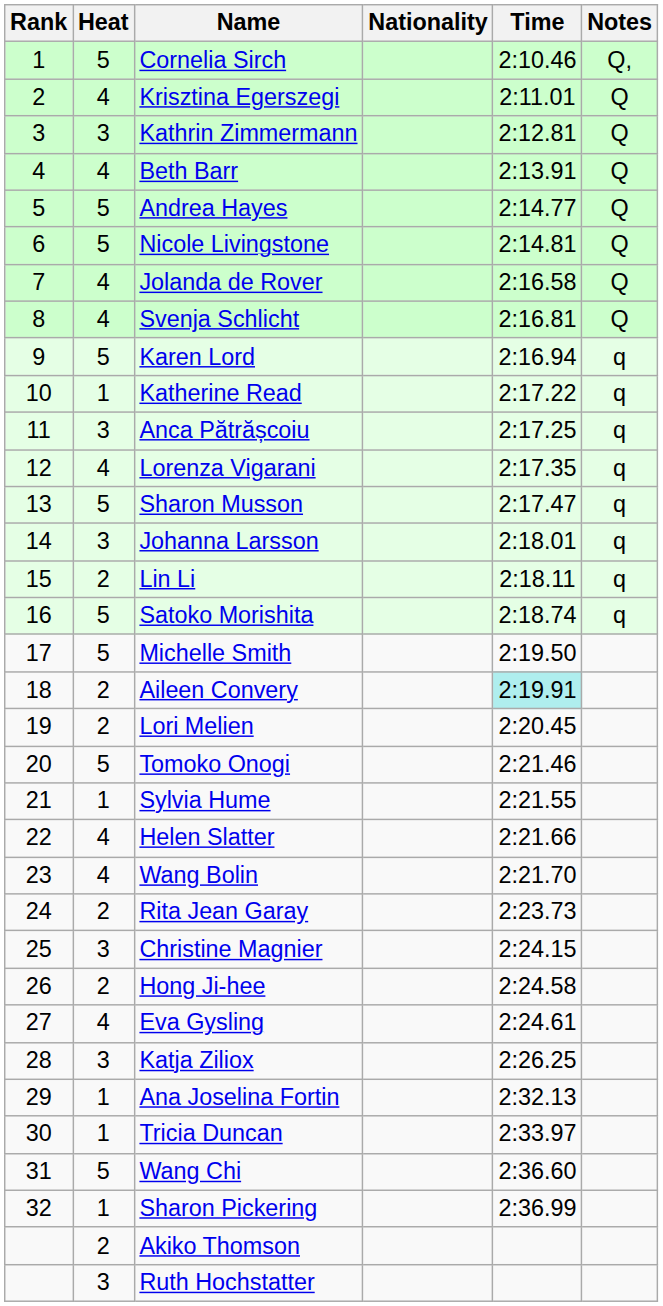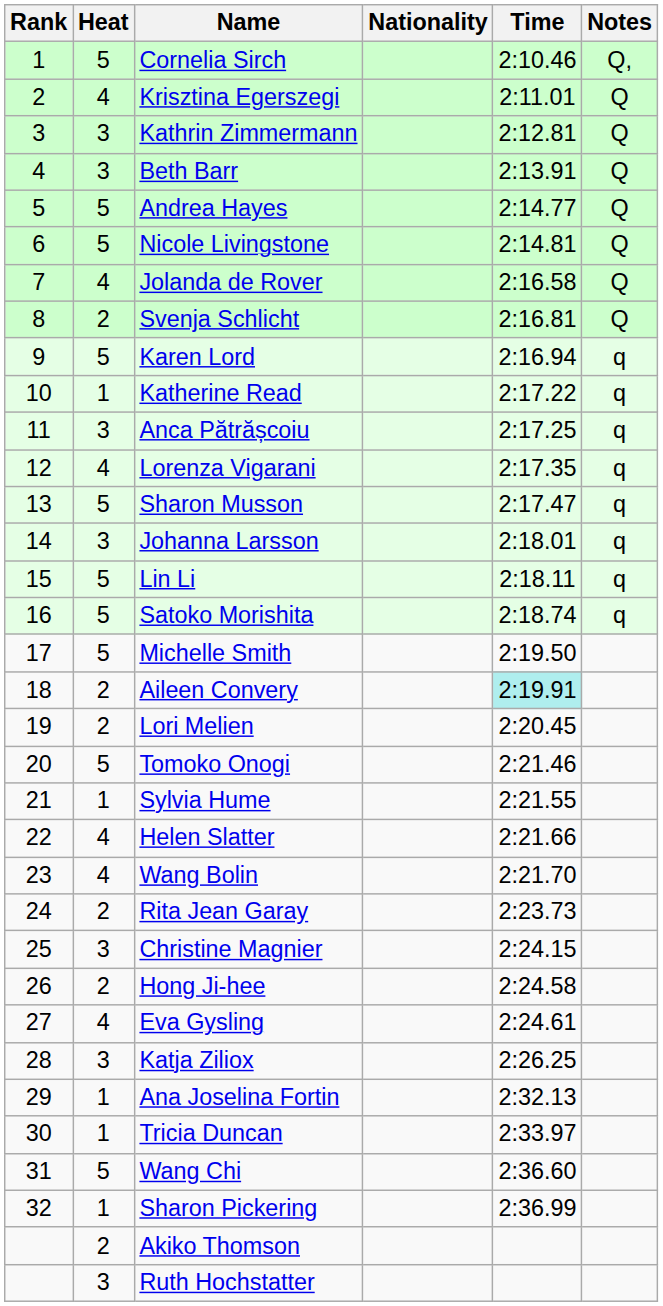 <table class="wikitable sortable" style="text-align:center">
 <tr>
 <th>Rank</th>
 <th>Heat</th>
 <th>Name</th>
 <th>Nationality</th>
 <th>Time</th>
 <th>Notes</th>
 </tr>
 <tr bgcolor=#cfc>
 <td>1</td>
 <td>5</td>
 <td align=left><a href='#'>Cornelia Sirch</a></td>
 <td align=left></td>
 <td>2:10.46</td>
 <td>Q, </td>
 </tr>
 <tr bgcolor=#cfc>
 <td>2</td>
 <td>4</td>
 <td align=left><a href='#'>Krisztina Egerszegi</a></td>
 <td align=left></td>
 <td>2:11.01</td>
 <td>Q</td>
 </tr>
 <tr bgcolor=#cfc>
 <td>3</td>
 <td>3</td>
 <td align=left><a href='#'>Kathrin Zimmermann</a></td>
 <td align=left></td>
 <td>2:12.81</td>
 <td>Q</td>
 </tr>
 <tr bgcolor=#cfc>
 <td>4</td>
-<td>4</td>
+<td>3</td>
 <td align=left><a href='#'>Beth Barr</a></td>
 <td align=left></td>
 <td>2:13.91</td>
 <td>Q</td>
 </tr>
 <tr bgcolor=#cfc>
 <td>5</td>
 <td>5</td>
 <td align=left><a href='#'>Andrea Hayes</a></td>
 <td align=left></td>
 <td>2:14.77</td>
 <td>Q</td>
 </tr>
 <tr bgcolor=#cfc>
 <td>6</td>
 <td>5</td>
 <td align=left><a href='#'>Nicole Livingstone</a></td>
 <td align=left></td>
 <td>2:14.81</td>
 <td>Q</td>
 </tr>
 <tr bgcolor=#cfc>
 <td>7</td>
 <td>4</td>
 <td align=left><a href='#'>Jolanda de Rover</a></td>
 <td align=left></td>
 <td>2:16.58</td>
 <td>Q</td>
 </tr>
 <tr bgcolor=#cfc>
 <td>8</td>
-<td>4</td>
+<td>2</td>
 <td align=left><a href='#'>Svenja Schlicht</a></td>
 <td align=left></td>
 <td>2:16.81</td>
 <td>Q</td>
 </tr>
 <tr bgcolor=e5ffe5>
 <td>9</td>
 <td>5</td>
 <td align=left><a href='#'>Karen Lord</a></td>
 <td align=left></td>
 <td>2:16.94</td>
 <td>q</td>
 </tr>
 <tr bgcolor=e5ffe5>
 <td>10</td>
 <td>1</td>
 <td align=left><a href='#'>Katherine Read</a></td>
 <td align=left></td>
 <td>2:17.22</td>
 <td>q</td>
 </tr>
 <tr bgcolor=e5ffe5>
 <td>11</td>
 <td>3</td>
 <td align=left><a href='#'>Anca Pătrășcoiu</a></td>
 <td align=left></td>
 <td>2:17.25</td>
 <td>q</td>
 </tr>
 <tr bgcolor=e5ffe5>
 <td>12</td>
 <td>4</td>
 <td align=left><a href='#'>Lorenza Vigarani</a></td>
 <td align=left></td>
 <td>2:17.35</td>
 <td>q</td>
 </tr>
 <tr bgcolor=e5ffe5>
 <td>13</td>
 <td>5</td>
 <td align=left><a href='#'>Sharon Musson</a></td>
 <td align=left></td>
 <td>2:17.47</td>
 <td>q</td>
 </tr>
 <tr bgcolor=e5ffe5>
 <td>14</td>
 <td>3</td>
 <td align=left><a href='#'>Johanna Larsson</a></td>
 <td align=left></td>
 <td>2:18.01</td>
 <td>q</td>
 </tr>
 <tr bgcolor=e5ffe5>
 <td>15</td>
-<td>2</td>
+<td>5</td>
 <td align=left><a href='#'>Lin Li</a></td>
 <td align=left></td>
 <td>2:18.11</td>
 <td>q</td>
 </tr>
 <tr bgcolor=e5ffe5>
 <td>16</td>
 <td>5</td>
 <td align=left><a href='#'>Satoko Morishita</a></td>
 <td align=left></td>
 <td>2:18.74</td>
 <td>q</td>
 </tr>
 <tr>
 <td>17</td>
 <td>5</td>
 <td align=left><a href='#'>Michelle Smith</a></td>
 <td align=left></td>
 <td>2:19.50</td>
 <td></td>
 </tr>
 <tr>
 <td>18</td>
 <td>2</td>
 <td align=left><a href='#'>Aileen Convery</a></td>
 <td align=left></td>
 <td style="background: paleturquoise;">2:19.91</td>
 <td></td>
 </tr>
 <tr>
 <td>19</td>
 <td>2</td>
 <td align=left><a href='#'>Lori Melien</a></td>
 <td align=left></td>
 <td>2:20.45</td>
 <td></td>
 </tr>
 <tr>
 <td>20</td>
 <td>5</td>
 <td align=left><a href='#'>Tomoko Onogi</a></td>
 <td align=left></td>
 <td>2:21.46</td>
 <td></td>
 </tr>
 <tr>
 <td>21</td>
 <td>1</td>
 <td align=left><a href='#'>Sylvia Hume</a></td>
 <td align=left></td>
 <td>2:21.55</td>
 <td></td>
 </tr>
 <tr>
 <td>22</td>
 <td>4</td>
 <td align=left><a href='#'>Helen Slatter</a></td>
 <td align=left></td>
 <td>2:21.66</td>
 <td></td>
 </tr>
 <tr>
 <td>23</td>
 <td>4</td>
 <td align=left><a href='#'>Wang Bolin</a></td>
 <td align=left></td>
 <td>2:21.70</td>
 <td></td>
 </tr>
 <tr>
 <td>24</td>
 <td>2</td>
 <td align=left><a href='#'>Rita Jean Garay</a></td>
 <td align=left></td>
 <td>2:23.73</td>
 <td></td>
 </tr>
 <tr>
 <td>25</td>
 <td>3</td>
 <td align=left><a href='#'>Christine Magnier</a></td>
 <td align=left></td>
 <td>2:24.15</td>
 <td></td>
 </tr>
 <tr>
 <td>26</td>
 <td>2</td>
 <td align=left><a href='#'>Hong Ji-hee</a></td>
 <td align=left></td>
 <td>2:24.58</td>
 <td></td>
 </tr>
 <tr>
 <td>27</td>
 <td>4</td>
 <td align=left><a href='#'>Eva Gysling</a></td>
 <td align=left></td>
 <td>2:24.61</td>
 <td></td>
 </tr>
 <tr>
 <td>28</td>
 <td>3</td>
 <td align=left><a href='#'>Katja Ziliox</a></td>
 <td align=left></td>
 <td>2:26.25</td>
 <td></td>
 </tr>
 <tr>
 <td>29</td>
 <td>1</td>
 <td align=left><a href='#'>Ana Joselina Fortin</a></td>
 <td align=left></td>
 <td>2:32.13</td>
 <td></td>
 </tr>
 <tr>
 <td>30</td>
 <td>1</td>
 <td align=left><a href='#'>Tricia Duncan</a></td>
 <td align=left></td>
 <td>2:33.97</td>
 <td></td>
 </tr>
 <tr>
 <td>31</td>
 <td>5</td>
 <td align=left><a href='#'>Wang Chi</a></td>
 <td align=left></td>
 <td>2:36.60</td>
 <td></td>
 </tr>
 <tr>
 <td>32</td>
 <td>1</td>
 <td align=left><a href='#'>Sharon Pickering</a></td>
 <td align=left></td>
 <td>2:36.99</td>
 <td></td>
 </tr>
 <tr>
 <td></td>
 <td>2</td>
 <td align=left><a href='#'>Akiko Thomson</a></td>
 <td align=left></td>
 <td></td>
 <td></td>
 </tr>
 <tr>
 <td></td>
 <td>3</td>
 <td align=left><a href='#'>Ruth Hochstatter</a></td>
 <td align=left></td>
 <td></td>
 <td></td>
 </tr>
 </table>
